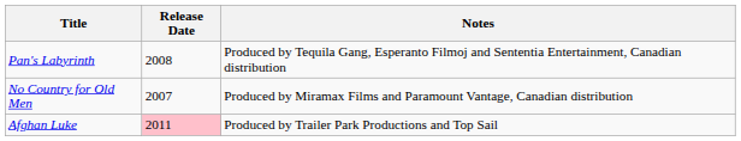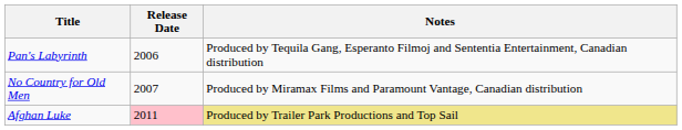 <table class="wikitable sortable">
 <tr>
 <th>Title</th>
 <th>Release Date</th>
 <th>Notes</th>
 </tr>
 <tr>
 <td><em><a href='#'>Pan's Labyrinth</a></em></td>
-<td>2008</td>
+<td>2006</td>
 <td>Produced by Tequila Gang, Esperanto Filmoj and Sententia Entertainment, Canadian distribution</td>
 </tr>
 <tr>
 <td><em><a href='#'>No Country for Old Men</a></em></td>
 <td>2007</td>
 <td>Produced by Miramax Films and Paramount Vantage, Canadian distribution</td>
 </tr>
 <tr>
 <td><em><a href='#'>Afghan Luke</a></em></td>
 <td style="background: pink;">2011</td>
-<td>Produced by Trailer Park Productions and Top Sail</td>
+<td style="background: khaki;">Produced by Trailer Park Productions and Top Sail</td>
 </tr>
 </table>
